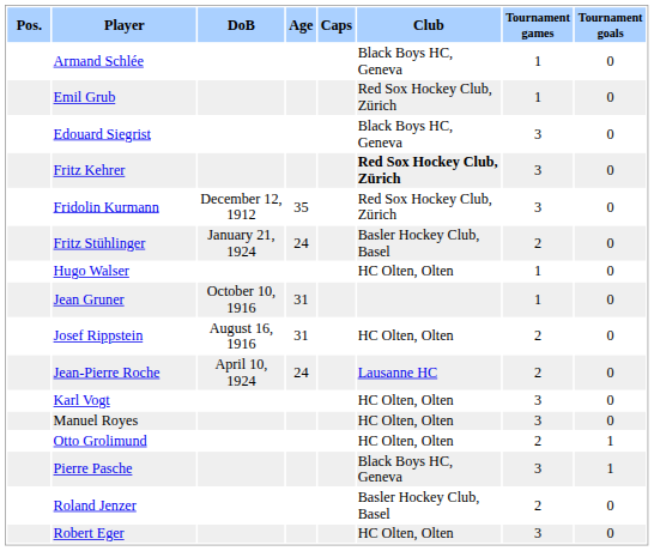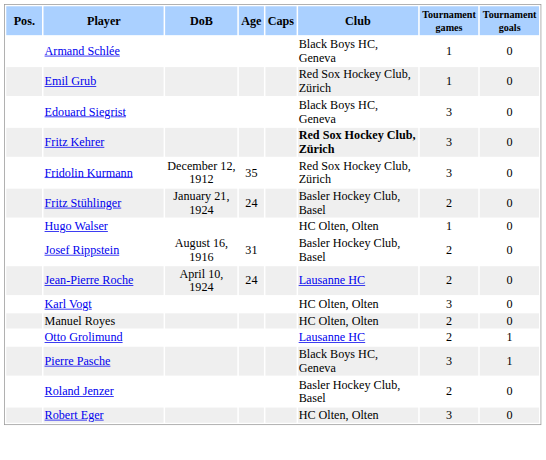 <table border="0" width="80%" style="border: 1px solid #999; background-color:#FFFFFF; text-align:center">
 <tr align="center" bgcolor="#AAD0FF">
 <th width=6%>Pos.</th>
 <th width=20%>Player</th>
 <th width=12%>DoB</th>
 <th width=4%>Age</th>
 <th width=4%>Caps</th>
 <th width=20%>Club</th>
 <th width=5%><small>Tournament<br>games</small></th>
 <th width=5%><small>Tournament<br>goals</small></th>
 </tr>
 <tr>
 <td></td>
 <td align="left"><a href='#'>Armand Schlée</a></td>
 <td></td>
 <td></td>
 <td></td>
 <td align="left"> Black Boys HC, Geneva</td>
 <td>1</td>
 <td>0</td>
 </tr>
 <tr bgcolor="#EFEFEF">
 <td></td>
 <td align="left"><a href='#'>Emil Grub</a></td>
 <td></td>
 <td></td>
 <td></td>
 <td align="left"> Red Sox Hockey Club, Zürich</td>
 <td>1</td>
 <td>0</td>
 </tr>
 <tr>
 <td></td>
 <td align="left"><a href='#'>Edouard Siegrist</a></td>
 <td></td>
 <td></td>
 <td></td>
 <td align="left"> Black Boys HC, Geneva</td>
 <td>3</td>
 <td>0</td>
 </tr>
 <tr bgcolor="#EFEFEF">
 <td></td>
 <td align="left"><a href='#'>Fritz Kehrer</a></td>
 <td></td>
 <td></td>
 <td></td>
 <td align="left"><strong> Red Sox Hockey Club, Zürich</strong></td>
 <td>3</td>
 <td>0</td>
 </tr>
 <tr>
 <td></td>
 <td align="left"><a href='#'>Fridolin Kurmann</a></td>
 <td>December 12, 1912</td>
 <td>35</td>
 <td></td>
 <td align="left"> Red Sox Hockey Club, Zürich</td>
 <td>3</td>
 <td>0</td>
 </tr>
 <tr bgcolor="#EFEFEF">
 <td></td>
 <td align="left"><a href='#'>Fritz Stühlinger</a></td>
 <td>January 21, 1924</td>
 <td>24</td>
 <td></td>
 <td align="left"> Basler Hockey Club, Basel</td>
 <td>2</td>
 <td>0</td>
 </tr>
 <tr>
 <td></td>
 <td align="left"><a href='#'>Hugo Walser</a></td>
 <td></td>
 <td></td>
 <td></td>
 <td align="left"> HC Olten, Olten</td>
 <td>1</td>
 <td>0</td>
 </tr>
-<tr bgcolor="#EFEFEF">
-<td></td>
-<td align="left"><a href='#'>Jean Gruner</a></td>
-<td>October 10, 1916</td>
-<td>31</td>
-<td></td>
-<td align="left"></td>
-<td>1</td>
-<td>0</td>
-</tr>
 <tr>
 <td></td>
 <td align="left"><a href='#'>Josef Rippstein</a></td>
 <td>August 16, 1916</td>
 <td>31</td>
 <td></td>
-<td align="left"> HC Olten, Olten</td>
+<td align="left"> Basler Hockey Club, Basel</td>
 <td>2</td>
 <td>0</td>
 </tr>
 <tr bgcolor="#EFEFEF">
 <td></td>
 <td align="left"><a href='#'>Jean-Pierre Roche</a></td>
 <td>April 10, 1924</td>
 <td>24</td>
 <td></td>
 <td align="left"> <a href='#'>Lausanne HC</a></td>
 <td>2</td>
 <td>0</td>
 </tr>
 <tr>
 <td></td>
 <td align="left"><a href='#'>Karl Vogt</a></td>
 <td></td>
 <td></td>
 <td></td>
 <td align="left"> HC Olten, Olten</td>
 <td>3</td>
 <td>0</td>
 </tr>
 <tr bgcolor="#EFEFEF">
 <td></td>
 <td align="left">Manuel Royes</td>
 <td></td>
 <td></td>
 <td></td>
 <td align="left"> HC Olten, Olten</td>
-<td>3</td>
+<td>2</td>
 <td>0</td>
 </tr>
 <tr>
 <td></td>
 <td align="left"><a href='#'>Otto Grolimund</a></td>
 <td></td>
 <td></td>
 <td></td>
-<td align="left"> HC Olten, Olten</td>
+<td align="left"> <a href='#'>Lausanne HC</a></td>
 <td>2</td>
 <td>1</td>
 </tr>
 <tr bgcolor="#EFEFEF">
 <td></td>
 <td align="left"><a href='#'>Pierre Pasche</a></td>
 <td></td>
 <td></td>
 <td></td>
 <td align="left"> Black Boys HC, Geneva</td>
 <td>3</td>
 <td>1</td>
 </tr>
 <tr>
 <td></td>
 <td align="left"><a href='#'>Roland Jenzer</a></td>
 <td></td>
 <td></td>
 <td></td>
 <td align="left"> Basler Hockey Club, Basel</td>
 <td>2</td>
 <td>0</td>
 </tr>
 <tr bgcolor="#EFEFEF">
 <td></td>
 <td align="left"><a href='#'>Robert Eger</a></td>
 <td></td>
 <td></td>
 <td></td>
 <td align="left"> HC Olten, Olten</td>
 <td>3</td>
 <td>0</td>
 </tr>
 </table>
